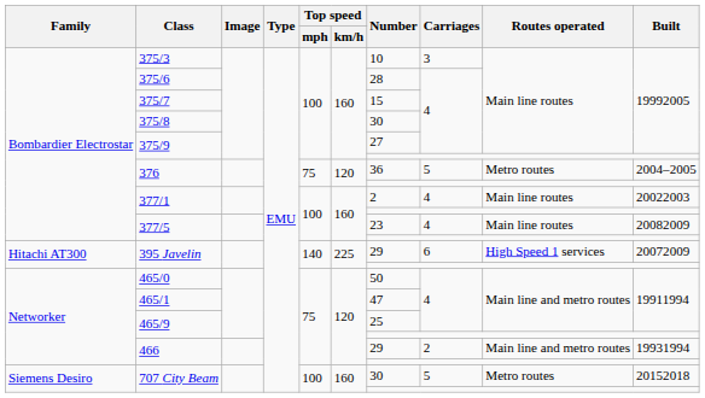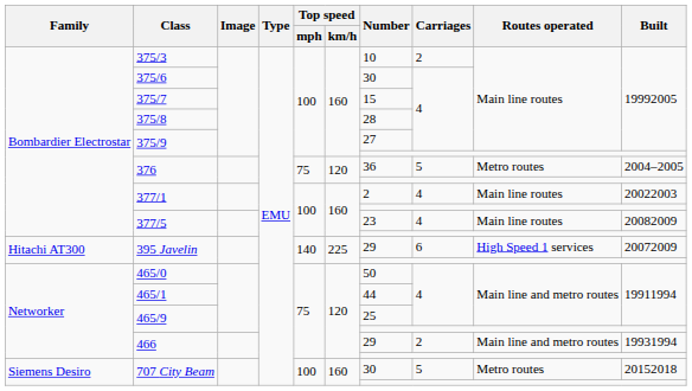 <table class="wikitable">
 <tr style="background:#f9f9f9;">
 <th rowspan="2">Family</th>
 <th rowspan="2">Class</th>
 <th rowspan="2">Image</th>
 <th rowspan="2">Type</th>
 <th colspan="2">Top speed</th>
 <th rowspan="2">Number</th>
 <th rowspan="2">Carriages</th>
 <th rowspan="2">Routes operated</th>
 <th rowspan="2">Built</th>
 </tr>
 <tr style="background:#f9f9f9;">
 <th>mph</th>
 <th>km/h</th>
 </tr>
 <tr>
 <td rowspan="12"><a href='#'>Bombardier Electrostar</a></td>
 <td rowspan="1"><a href='#'>375/3</a></td>
 <td rowspan="6"><br></td>
 <td rowspan="22"><a href='#'>EMU</a></td>
 <td rowspan="6">100</td>
 <td rowspan="6">160</td>
 <td>10</td>
-<td>3</td>
+<td>2</td>
 <td rowspan="5">Main line routes</td>
 <td rowspan="5">19992005</td>
 </tr>
 <tr>
 <td rowspan="1"><a href='#'>375/6</a></td>
-<td>28</td>
+<td>30</td>
 <td rowspan="4">4</td>
 </tr>
 <tr>
 <td rowspan="1"><a href='#'>375/7</a></td>
 <td>15</td>
 </tr>
 <tr>
 <td rowspan="1"><a href='#'>375/8</a></td>
-<td>30</td>
+<td>28</td>
 </tr>
 <tr>
 <td rowspan="2"><a href='#'>375/9</a></td>
 <td>27</td>
 </tr>
 <tr>
 <td colspan="4"></td>
 </tr>
 <tr>
 <td rowspan="2"><a href='#'>376</a></td>
 <td rowspan="2"></td>
 <td rowspan="2">75</td>
 <td rowspan="2">120</td>
 <td>36</td>
 <td>5</td>
 <td>Metro routes</td>
 <td>2004–2005</td>
 </tr>
 <tr>
 <td colspan="4"></td>
 </tr>
 <tr>
 <td rowspan="2"><a href='#'>377/1</a></td>
 <td rowspan="2"></td>
 <td rowspan="4">100</td>
 <td rowspan="4">160</td>
 <td>2</td>
 <td>4</td>
 <td>Main line routes</td>
 <td>20022003</td>
 </tr>
 <tr>
 <td colspan="4"></td>
 </tr>
 <tr>
 <td rowspan="2"><a href='#'>377/5</a></td>
 <td rowspan="2"></td>
 <td>23</td>
 <td>4</td>
 <td>Main line routes</td>
 <td>20082009</td>
 </tr>
 <tr>
 <td colspan="4"></td>
 </tr>
 <tr>
 <td rowspan="2"><a href='#'>Hitachi AT300</a></td>
 <td rowspan="2"><a href='#'>395 <em>Javelin</em></a></td>
 <td rowspan="2"></td>
 <td rowspan="2">140</td>
 <td rowspan="2">225</td>
 <td>29</td>
 <td>6</td>
 <td><a href='#'>High Speed 1</a> services</td>
 <td>20072009</td>
 </tr>
 <tr>
 <td colspan="4"></td>
 </tr>
 <tr>
 <td rowspan="6"><a href='#'>Networker</a></td>
 <td rowspan="1"><a href='#'>465/0</a></td>
 <td rowspan="4"></td>
 <td rowspan="6">75</td>
 <td rowspan="6">120</td>
 <td>50</td>
 <td rowspan="3">4</td>
 <td rowspan="3">Main line and metro routes</td>
 <td rowspan="3">19911994</td>
 </tr>
 <tr>
 <td rowspan="1"><a href='#'>465/1</a></td>
-<td>47</td>
+<td>44</td>
 </tr>
 <tr>
 <td rowspan="2"><a href='#'>465/9</a></td>
 <td>25</td>
 </tr>
 <tr>
 <td colspan="4"></td>
 </tr>
 <tr>
 <td rowspan="2"><a href='#'>466</a></td>
 <td rowspan="2"></td>
 <td>29</td>
 <td>2</td>
 <td>Main line and metro routes</td>
 <td>19931994</td>
 </tr>
 <tr>
 <td colspan="4"></td>
 </tr>
 <tr>
 <td rowspan="2"><a href='#'>Siemens Desiro</a></td>
 <td rowspan="2"><a href='#'>707 <em>City Beam</em></a></td>
 <td rowspan="2"></td>
 <td rowspan="2">100</td>
 <td rowspan="2">160</td>
 <td>30</td>
 <td>5</td>
 <td>Metro routes</td>
 <td>20152018</td>
 </tr>
 <tr>
 <td colspan="4"></td>
 </tr>
 </table>
